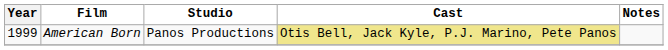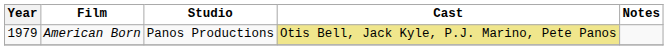 <table class="wikitable" style="font-size:95%;">
 <tr align="center">
 <th style="white;">Year</th>
 <th style="background:white ;">Film</th>
 <th style="background:white;">Studio</th>
 <th style="background:white;">Cast</th>
 <th style="background:white;">Notes</th>
 </tr>
 <tr>
-<td>1999</td>
+<td>1979</td>
 <td><em>American Born</em></td>
 <td>Panos Productions</td>
 <td style="background: khaki;">Otis Bell, Jack Kyle, P.J. Marino, Pete Panos</td>
 <td></td>
 </tr>
 <tr>
 </tr>
 </table>
